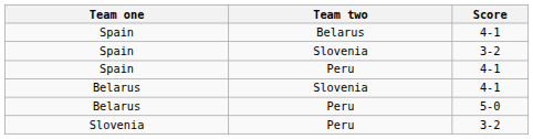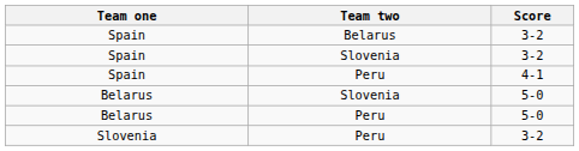 <table class="wikitable" style="text-align: center">
 <tr>
 <th width=250>Team one</th>
 <th width=250>Team two</th>
 <th width=80>Score</th>
 </tr>
 <tr>
 <td> Spain</td>
 <td> Belarus</td>
-<td>4-1</td>
+<td>3-2</td>
 </tr>
 <tr>
 <td> Spain</td>
 <td> Slovenia</td>
 <td>3-2</td>
 </tr>
 <tr>
 <td> Spain</td>
 <td> Peru</td>
 <td>4-1</td>
 </tr>
 <tr>
 <td> Belarus</td>
 <td> Slovenia</td>
-<td>4-1</td>
+<td>5-0</td>
 </tr>
 <tr>
 <td> Belarus</td>
 <td> Peru</td>
 <td>5-0</td>
 </tr>
 <tr>
 <td> Slovenia</td>
 <td> Peru</td>
 <td>3-2</td>
 </tr>
 </table>
